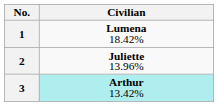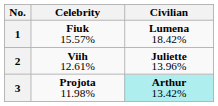 <table class="wikitable" style="width:20%; text-align:center; font-size:85%; line-height:13px;">
 <tr>
 <th width=01.0%>No.</th>
+<th width=10.0%>Celebrity</th>
 <th width=10.0%>Civilian</th>
 </tr>
 <tr>
 <th>1</th>
+<td><strong>Fiuk</strong><br>15.57%<br></td>
 <td><strong>Lumena</strong><br>18.42%<br></td>
 </tr>
 <tr>
 <th>2</th>
+<td><strong>Viih</strong><br>12.61%<br></td>
 <td><strong>Juliette</strong><br>13.96%<br></td>
 </tr>
 <tr>
 <th>3</th>
+<td><strong>Projota</strong><br>11.98%<br></td>
 <td style="background: paleturquoise;"><strong>Arthur</strong><br>13.42%<br></td>
 </tr>
 </table>
